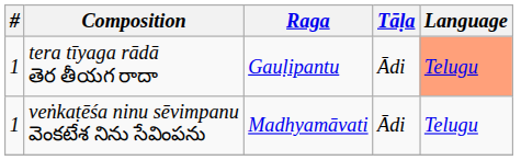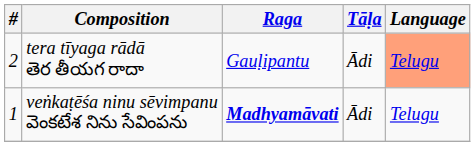 <table class="wikitable">
 <tr>
 <th><em>#</em></th>
 <th><em>Composition</em></th>
 <th><em><a href='#'>Raga</a></em></th>
 <th><em><a href='#'>Tāḷa</a></em></th>
 <th><em>Language</em></th>
 </tr>
 <tr>
-<td><em>1</em></td>
+<td><em>2</em></td>
 <td><em>tera tīyaga rādā</em> <br>తెర తీయగ రాదా</td>
 <td><em><a href='#'>Gauḷipantu</a></em></td>
 <td><em>Ādi</em></td>
 <td style="background: lightsalmon;"><em><a href='#'>Telugu</a></em></td>
 </tr>
 <tr>
 <td><em>1</em></td>
 <td><em>veṅkaṭēśa ninu sēvimpanu</em><br>వెంకటేశ నిను సేవింపను</td>
-<td><em><a href='#'>Madhyamāvati</a></em></td>
+<td><strong><em><a href='#'>Madhyamāvati</a></em></strong></td>
 <td><em>Ādi</em></td>
 <td><em><a href='#'>Telugu</a></em></td>
 </tr>
 <tr>
 </tr>
 </table>
